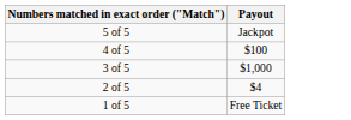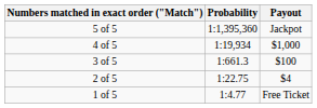 <table class="wikitable">
 <tr>
 <th>Numbers matched in exact order ("Match")</th>
+<th>Probability</th>
 <th>Payout</th>
 </tr>
 <tr align="center">
 <td>5 of 5</td>
+<td>1:1,395,360</td>
 <td>Jackpot</td>
 </tr>
 <tr align="center">
 <td>4 of 5</td>
+<td>1:19,934</td>
+<td>$1,000</td>
+</tr>
+<tr align="center">
+<td>3 of 5</td>
+<td>1:661.3</td>
 <td>$100</td>
 </tr>
 <tr align="center">
-<td>3 of 5</td>
-<td>$1,000</td>
-</tr>
-<tr align="center">
 <td>2 of 5</td>
+<td>1:22.75</td>
 <td>$4</td>
 </tr>
 <tr align="center">
 <td>1 of 5</td>
+<td>1:4.77</td>
 <td>Free Ticket</td>
 </tr>
 </table>
